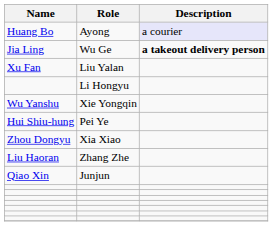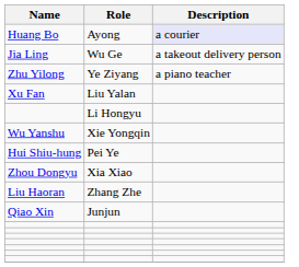 <table class="wikitable">
 <tr>
 <th>Name</th>
 <th>Role</th>
 <th>Description</th>
 </tr>
 <tr>
 <td><a href='#'>Huang Bo</a></td>
 <td>Ayong</td>
 <td style="background: lavender;">a courier</td>
 </tr>
 <tr>
 <td><a href='#'>Jia Ling</a></td>
 <td>Wu Ge</td>
-<td><strong>a takeout delivery person</strong></td>
+<td>a takeout delivery person</td>
+</tr>
+<tr>
+<td><a href='#'>Zhu Yilong</a></td>
+<td>Ye Ziyang</td>
+<td>a piano teacher</td>
 </tr>
 <tr>
 <td><a href='#'>Xu Fan</a></td>
 <td>Liu Yalan</td>
 <td></td>
 </tr>
 <tr>
 <td></td>
 <td>Li Hongyu</td>
 <td></td>
 </tr>
 <tr>
 <td><a href='#'>Wu Yanshu</a></td>
 <td>Xie Yongqin</td>
 <td></td>
 </tr>
 <tr>
 <td><a href='#'>Hui Shiu-hung</a></td>
 <td>Pei Ye</td>
 <td></td>
 </tr>
 <tr>
 <td><a href='#'>Zhou Dongyu</a></td>
 <td>Xia Xiao</td>
 <td></td>
 </tr>
 <tr>
 <td><a href='#'>Liu Haoran</a></td>
 <td>Zhang Zhe</td>
 <td></td>
 </tr>
 <tr>
 <td><a href='#'>Qiao Xin</a></td>
 <td>Junjun</td>
 <td></td>
 </tr>
 <tr>
 <td></td>
 <td></td>
 <td></td>
 </tr>
 <tr>
 <td></td>
 <td></td>
 <td></td>
 </tr>
 <tr>
 <td></td>
 <td></td>
 <td></td>
 </tr>
 <tr>
 <td></td>
 <td></td>
 <td></td>
 </tr>
 <tr>
 <td></td>
 <td></td>
 <td></td>
 </tr>
 <tr>
 <td></td>
 <td></td>
 <td></td>
 </tr>
 <tr>
 <td></td>
 <td></td>
 <td></td>
 </tr>
 <tr>
 </tr>
 </table>
